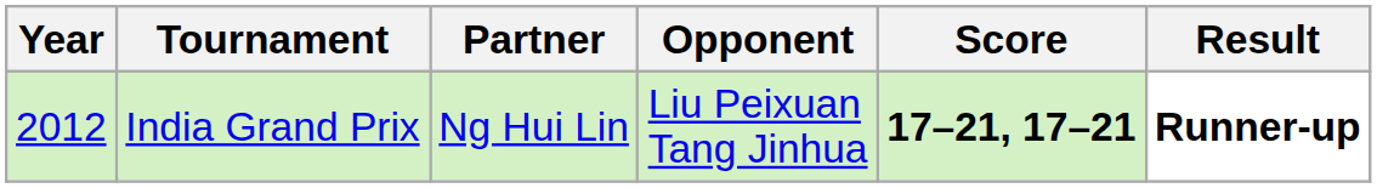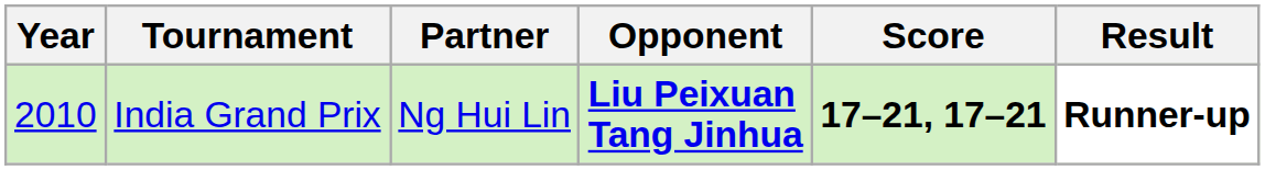 <table class="sortable wikitable" style="font-size: 90%;">
 <tr>
 <th>Year</th>
 <th>Tournament</th>
 <th>Partner</th>
 <th>Opponent</th>
 <th>Score</th>
 <th>Result</th>
 </tr>
 <tr style="background:#D4F1C5">
-<td align="center"><a href='#'>2012</a></td>
+<td align="center"><a href='#'>2010</a></td>
 <td align="left"><a href='#'>India Grand Prix</a></td>
 <td align="left"> <a href='#'>Ng Hui Lin</a></td>
-<td align="left"> <a href='#'>Liu Peixuan</a> <br>  <a href='#'>Tang Jinhua</a></td>
+<td align="left"><strong> <a href='#'>Liu Peixuan</a> <br>  <a href='#'>Tang Jinhua</a></strong></td>
 <td align="left"><strong>17–21, 17–21</strong></td>
 <td style="text-align:left; background:white"> <strong>Runner-up</strong></td>
 </tr>
 </table>
